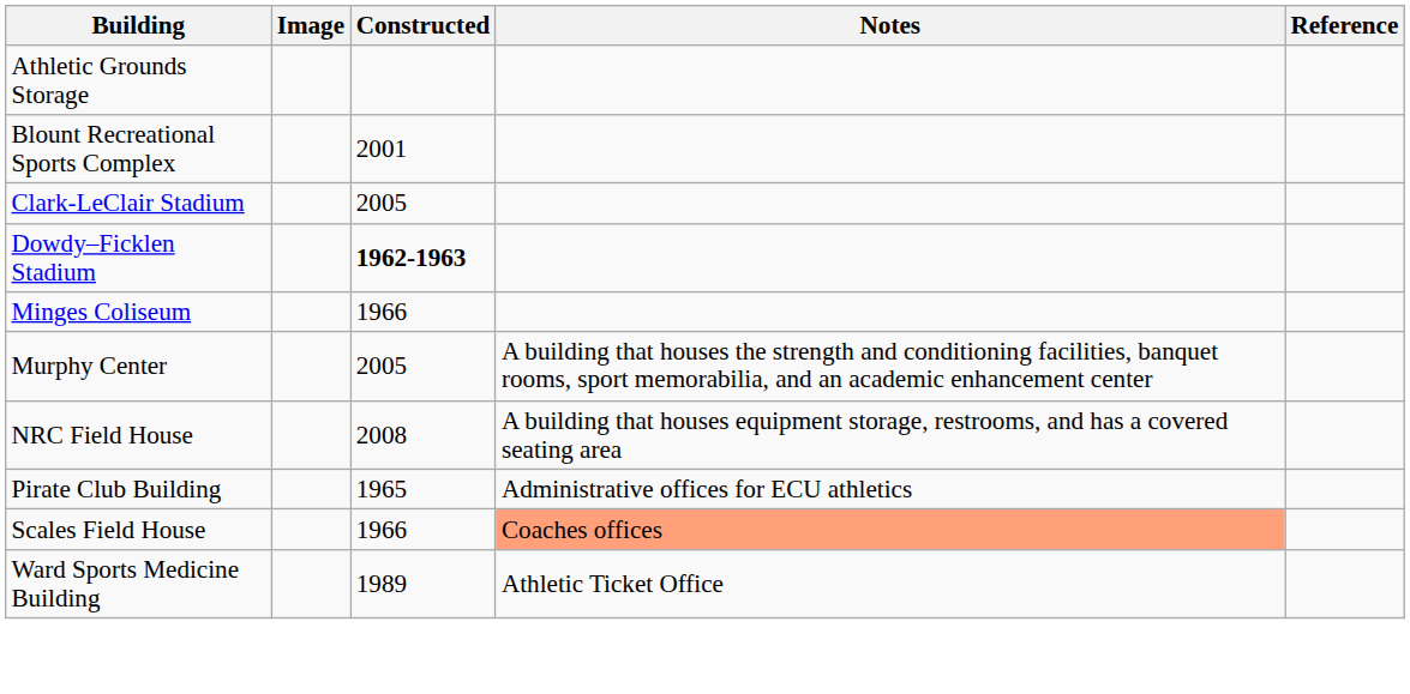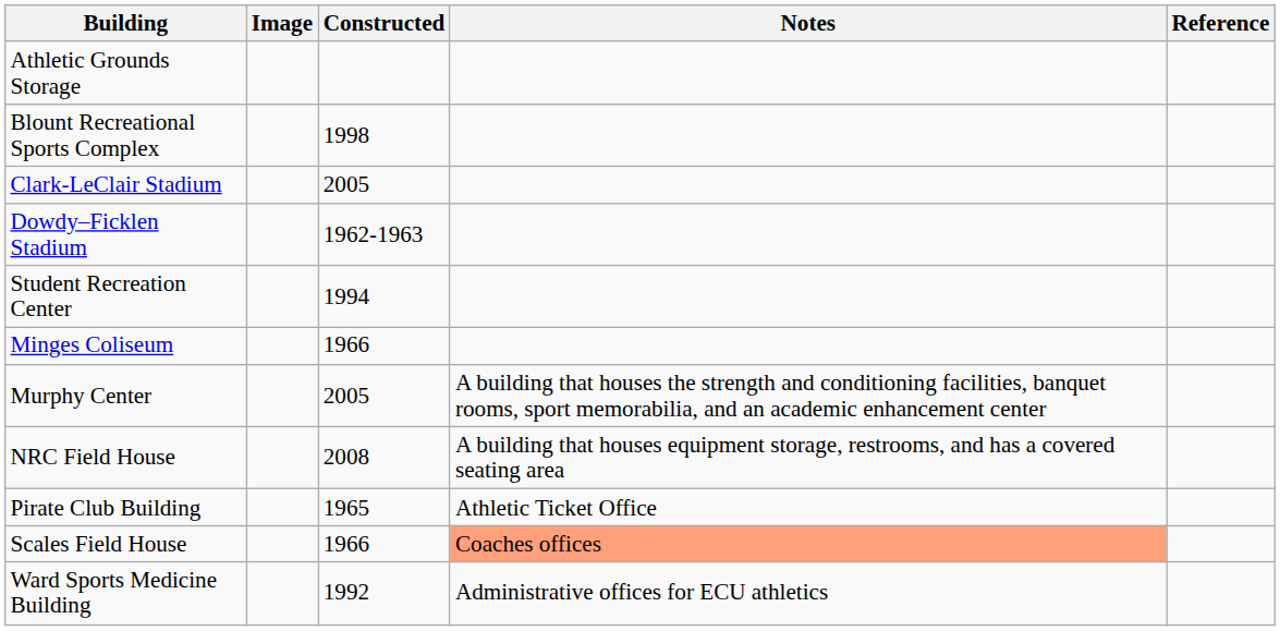 <table class="wikitable sortable" style="width:100%">
 <tr>
 <th style="width:*;">Building</th>
 <th style="width:*;" class="unsortable">Image</th>
 <th style="width:*;">Constructed</th>
 <th style="width:*;" class="unsortable">Notes</th>
 <th style="width:*;" class="unsortable">Reference</th>
 </tr>
 <tr valign="top">
 <td>Athletic Grounds Storage</td>
 <td></td>
 <td></td>
 <td></td>
 <td></td>
 </tr>
 <tr>
 <td>Blount Recreational Sports Complex</td>
 <td></td>
-<td>2001</td>
+<td>1998</td>
 <td></td>
 <td></td>
 </tr>
 <tr>
 <td><a href='#'>Clark-LeClair Stadium</a></td>
 <td></td>
 <td>2005</td>
 <td></td>
 <td></td>
 </tr>
 <tr>
 <td><a href='#'>Dowdy–Ficklen Stadium</a></td>
 <td></td>
-<td><strong>1962-1963</strong></td>
+<td>1962-1963</td>
+<td></td>
+<td></td>
+</tr>
+<tr>
+<td>Student Recreation Center</td>
+<td></td>
+<td>1994</td>
 <td></td>
 <td></td>
 </tr>
 <tr>
 <td><a href='#'>Minges Coliseum</a></td>
 <td></td>
 <td>1966</td>
 <td></td>
 <td></td>
 </tr>
 <tr>
 <td>Murphy Center</td>
 <td></td>
 <td>2005</td>
 <td>A  building that houses the strength and conditioning facilities, banquet rooms, sport memorabilia, and an academic enhancement center</td>
 <td></td>
 </tr>
 <tr>
 <td>NRC Field House</td>
 <td></td>
 <td>2008</td>
 <td>A  building that houses equipment storage, restrooms, and has a covered seating area</td>
 <td></td>
 </tr>
 <tr>
 <td>Pirate Club Building</td>
 <td></td>
 <td>1965</td>
-<td>Administrative offices for ECU athletics</td>
+<td>Athletic Ticket Office</td>
 <td></td>
 </tr>
 <tr>
 <td>Scales Field House</td>
 <td></td>
 <td>1966</td>
 <td style="background: lightsalmon;">Coaches offices</td>
 <td></td>
 </tr>
 <tr>
 <td>Ward Sports Medicine Building</td>
 <td></td>
-<td>1989</td>
-<td>Athletic Ticket Office</td>
+<td>1992</td>
+<td>Administrative offices for ECU athletics</td>
 <td></td>
 </tr>
 </table>
